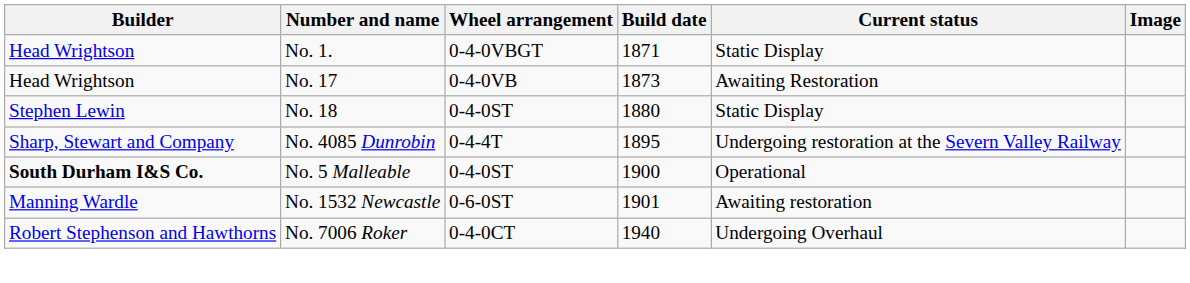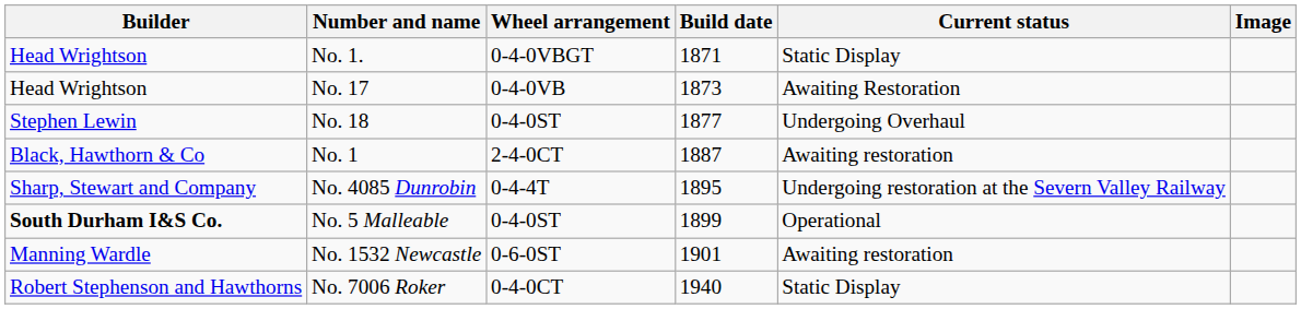 <table class="wikitable">
 <tr>
 <th>Builder</th>
 <th>Number and name</th>
 <th>Wheel arrangement</th>
 <th>Build date</th>
 <th>Current status</th>
 <th>Image</th>
 </tr>
 <tr>
 <td><a href='#'>Head Wrightson</a></td>
 <td>No. 1.</td>
 <td>0-4-0VBGT</td>
 <td>1871</td>
 <td>Static Display</td>
 <td></td>
 </tr>
 <tr>
 <td>Head Wrightson</td>
 <td>No. 17</td>
 <td>0-4-0VB</td>
 <td>1873</td>
 <td>Awaiting Restoration</td>
 <td></td>
 </tr>
 <tr>
 <td><a href='#'>Stephen Lewin</a></td>
 <td>No. 18</td>
 <td>0-4-0ST</td>
-<td>1880</td>
-<td>Static Display</td>
+<td>1877</td>
+<td>Undergoing Overhaul</td>
+<td></td>
+</tr>
+<tr>
+<td><a href='#'>Black, Hawthorn & Co</a></td>
+<td>No. 1</td>
+<td>2-4-0CT</td>
+<td>1887</td>
+<td>Awaiting restoration</td>
 <td></td>
 </tr>
 <tr>
 <td><a href='#'>Sharp, Stewart and Company</a></td>
 <td>No. 4085 <a href='#'><em>Dunrobin</em></a></td>
 <td>0-4-4T</td>
 <td>1895</td>
 <td>Undergoing restoration at the <a href='#'>Severn Valley Railway</a></td>
 <td></td>
 </tr>
 <tr>
 <td><strong>South Durham I&S Co.</strong></td>
 <td>No. 5 <em>Malleable</em></td>
 <td>0-4-0ST</td>
-<td>1900</td>
+<td>1899</td>
 <td>Operational</td>
 <td></td>
 </tr>
 <tr>
 <td><a href='#'>Manning Wardle</a></td>
 <td>No. 1532 <em>Newcastle</em></td>
 <td>0-6-0ST</td>
 <td>1901</td>
 <td>Awaiting restoration</td>
 <td></td>
 </tr>
 <tr>
 <td><a href='#'>Robert Stephenson and Hawthorns</a></td>
 <td>No. 7006 <em>Roker</em></td>
 <td>0-4-0CT</td>
 <td>1940</td>
-<td>Undergoing Overhaul</td>
+<td>Static Display</td>
 <td></td>
 </tr>
 </table>
